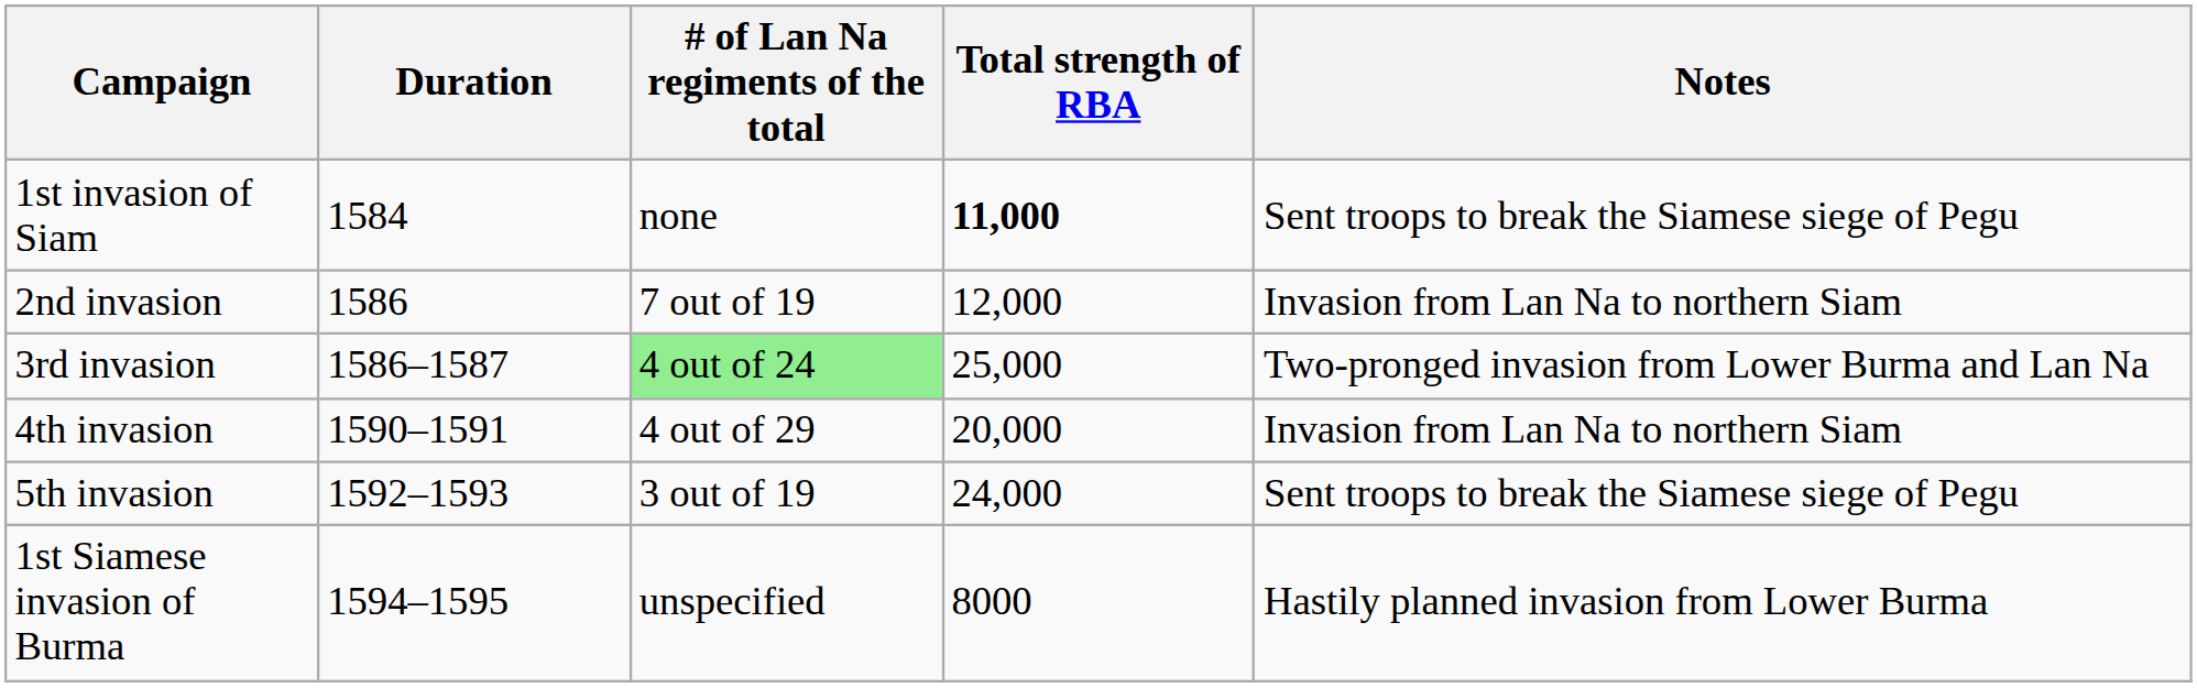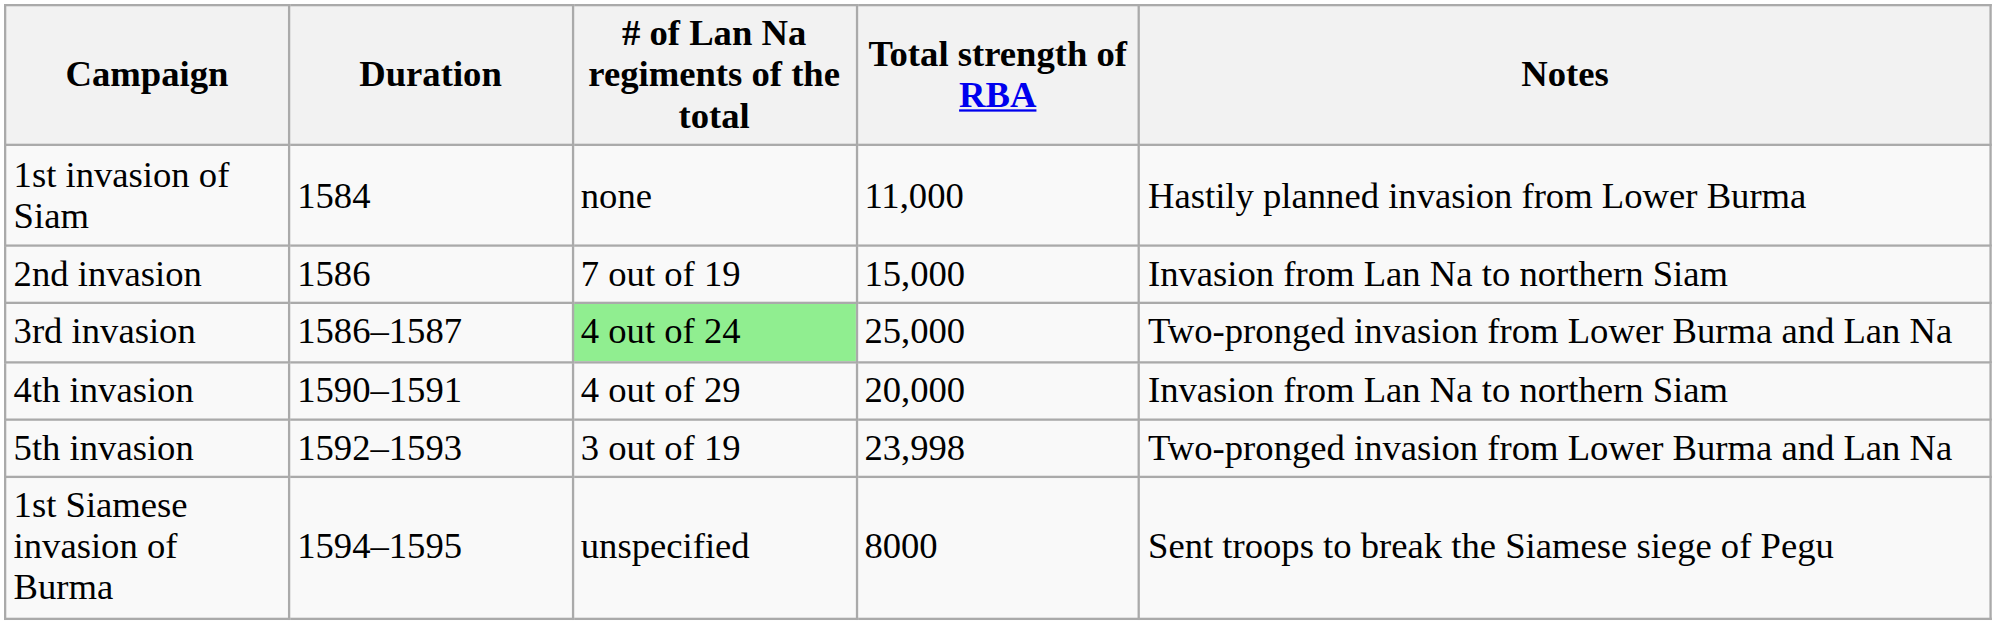 <table class="wikitable" border="1">
 <tr>
 <th width=10%>Campaign</th>
 <th width=10%>Duration</th>
 <th width=10%># of Lan Na regiments of the total</th>
 <th width=10%>Total strength of <a href='#'>RBA</a></th>
 <th width=30%>Notes</th>
 </tr>
 <tr>
 <td>1st invasion of Siam</td>
 <td>1584</td>
 <td>none</td>
-<td><strong>11,000</strong></td>
-<td>Sent troops to break the Siamese siege of Pegu</td>
+<td>11,000</td>
+<td>Hastily planned invasion from Lower Burma</td>
 </tr>
 <tr>
 <td>2nd invasion</td>
 <td>1586</td>
 <td>7 out of 19</td>
-<td>12,000</td>
+<td>15,000</td>
 <td>Invasion from Lan Na to northern Siam</td>
 </tr>
 <tr>
 <td>3rd invasion</td>
 <td>1586–1587</td>
 <td style="background: lightgreen;">4 out of 24</td>
 <td>25,000</td>
 <td>Two-pronged invasion from Lower Burma and Lan Na</td>
 </tr>
 <tr>
 <td>4th invasion</td>
 <td>1590–1591</td>
 <td>4 out of 29</td>
 <td>20,000</td>
 <td>Invasion from Lan Na to northern Siam</td>
 </tr>
 <tr>
 <td>5th invasion</td>
 <td>1592–1593</td>
 <td>3 out of 19</td>
-<td>24,000</td>
-<td>Sent troops to break the Siamese siege of Pegu</td>
+<td>23,998</td>
+<td>Two-pronged invasion from Lower Burma and Lan Na</td>
 </tr>
 <tr>
 <td>1st Siamese invasion of Burma</td>
 <td>1594–1595</td>
 <td>unspecified</td>
 <td>8000</td>
-<td>Hastily planned invasion from Lower Burma</td>
+<td>Sent troops to break the Siamese siege of Pegu</td>
 </tr>
 </table>
